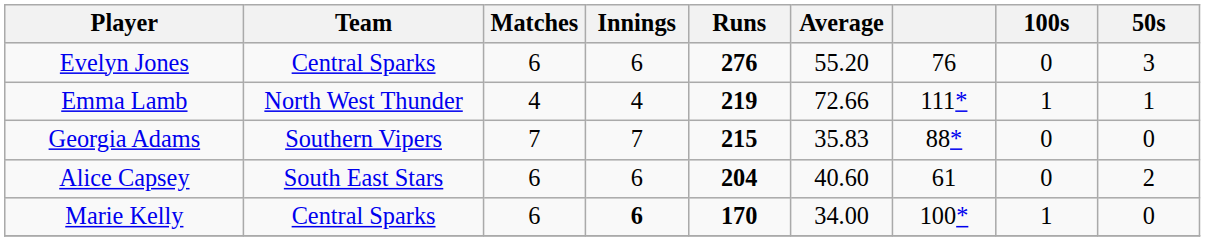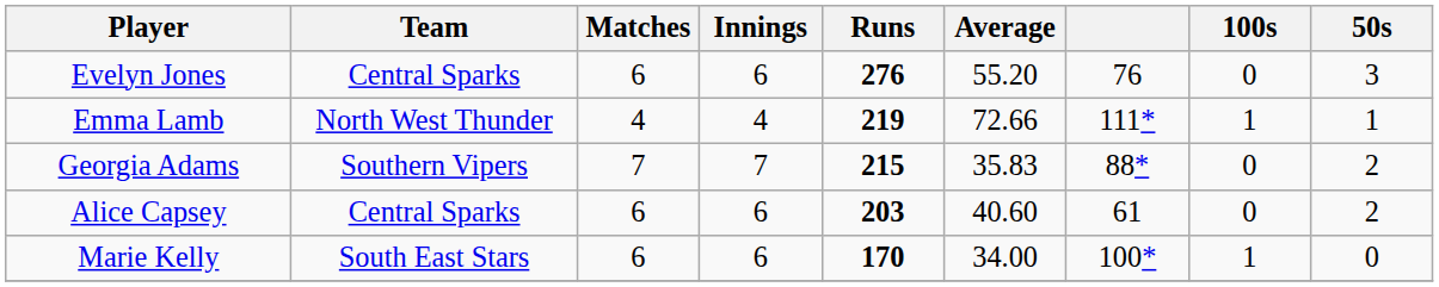 <table class="wikitable" style="text-align:center;">
 <tr>
 <th width=150>Player</th>
 <th width=150>Team</th>
 <th width=60>Matches</th>
 <th width=60>Innings</th>
 <th width=60>Runs</th>
 <th width=60>Average</th>
 <th width=60></th>
 <th width=60>100s</th>
 <th width=60>50s</th>
 </tr>
 <tr>
 <td><a href='#'>Evelyn Jones</a></td>
 <td><a href='#'>Central Sparks</a></td>
 <td>6</td>
 <td>6</td>
 <td><strong>276</strong></td>
 <td>55.20</td>
 <td>76</td>
 <td>0</td>
 <td>3</td>
 </tr>
 <tr>
 <td><a href='#'>Emma Lamb</a></td>
 <td><a href='#'>North West Thunder</a></td>
 <td>4</td>
 <td>4</td>
 <td><strong>219</strong></td>
 <td>72.66</td>
 <td>111<a href='#'>*</a></td>
 <td>1</td>
 <td>1</td>
 </tr>
 <tr>
 <td><a href='#'>Georgia Adams</a></td>
 <td><a href='#'>Southern Vipers</a></td>
 <td>7</td>
 <td>7</td>
 <td><strong>215</strong></td>
 <td>35.83</td>
 <td>88<a href='#'>*</a></td>
 <td>0</td>
-<td>0</td>
+<td>2</td>
 </tr>
 <tr>
 <td><a href='#'>Alice Capsey</a></td>
-<td><a href='#'>South East Stars</a></td>
+<td><a href='#'>Central Sparks</a></td>
 <td>6</td>
 <td>6</td>
-<td><strong>204</strong></td>
+<td><strong>203</strong></td>
 <td>40.60</td>
 <td>61</td>
 <td>0</td>
 <td>2</td>
 </tr>
 <tr>
 <td><a href='#'>Marie Kelly</a></td>
-<td><a href='#'>Central Sparks</a></td>
+<td><a href='#'>South East Stars</a></td>
 <td>6</td>
-<td><strong>6</strong></td>
+<td>6</td>
 <td><strong>170</strong></td>
 <td>34.00</td>
 <td>100<a href='#'>*</a></td>
 <td>1</td>
 <td>0</td>
 </tr>
 <tr>
 </tr>
 </table>
